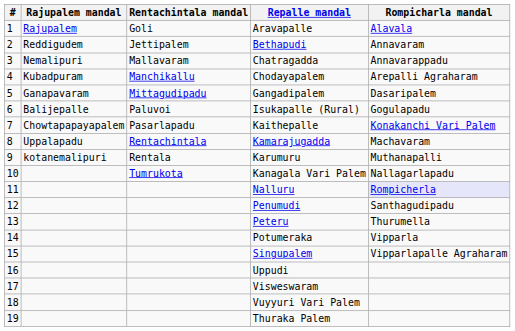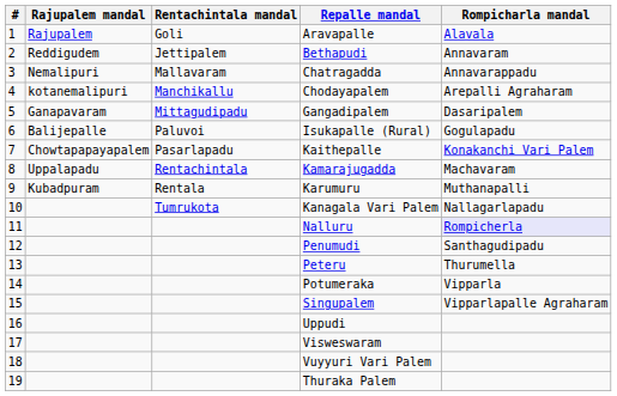 <table class="wikitable">
 <tr>
 <th>#</th>
 <th>Rajupalem mandal</th>
 <th>Rentachintala mandal</th>
 <th><a href='#'>Repalle mandal</a></th>
 <th>Rompicharla mandal</th>
 </tr>
 <tr>
 <td>1</td>
 <td><a href='#'>Rajupalem</a></td>
 <td>Goli</td>
 <td>Aravapalle</td>
 <td><a href='#'>Alavala</a></td>
 </tr>
 <tr>
 <td>2</td>
 <td>Reddigudem</td>
 <td>Jettipalem</td>
 <td><a href='#'>Bethapudi</a></td>
 <td>Annavaram</td>
 </tr>
 <tr>
 <td>3</td>
 <td>Nemalipuri</td>
 <td>Mallavaram</td>
 <td>Chatragadda</td>
 <td>Annavarappadu</td>
 </tr>
 <tr>
 <td>4</td>
-<td>Kubadpuram</td>
+<td>kotanemalipuri</td>
 <td><a href='#'>Manchikallu</a></td>
 <td>Chodayapalem</td>
 <td>Arepalli Agraharam</td>
 </tr>
 <tr>
 <td>5</td>
 <td>Ganapavaram</td>
 <td><a href='#'>Mittagudipadu</a></td>
 <td>Gangadipalem</td>
 <td>Dasaripalem</td>
 </tr>
 <tr>
 <td>6</td>
 <td>Balijepalle</td>
 <td>Paluvoi</td>
 <td>Isukapalle (Rural)</td>
 <td>Gogulapadu</td>
 </tr>
 <tr>
 <td>7</td>
 <td>Chowtapapayapalem</td>
 <td>Pasarlapadu</td>
 <td>Kaithepalle</td>
 <td><a href='#'>Konakanchi Vari Palem</a></td>
 </tr>
 <tr>
 <td>8</td>
 <td>Uppalapadu</td>
 <td><a href='#'>Rentachintala</a></td>
 <td><a href='#'>Kamarajugadda</a></td>
 <td>Machavaram</td>
 </tr>
 <tr>
 <td>9</td>
-<td>kotanemalipuri</td>
+<td>Kubadpuram</td>
 <td>Rentala</td>
 <td>Karumuru</td>
 <td>Muthanapalli</td>
 </tr>
 <tr>
 <td>10</td>
 <td></td>
 <td><a href='#'>Tumrukota</a></td>
 <td>Kanagala Vari Palem</td>
 <td>Nallagarlapadu</td>
 </tr>
 <tr>
 <td>11</td>
 <td></td>
 <td></td>
 <td><a href='#'>Nalluru</a></td>
 <td style="background: lavender;"><a href='#'>Rompicherla</a></td>
 </tr>
 <tr>
 <td>12</td>
 <td></td>
 <td></td>
 <td><a href='#'>Penumudi</a></td>
 <td>Santhagudipadu</td>
 </tr>
 <tr>
 <td>13</td>
 <td></td>
 <td></td>
 <td><a href='#'>Peteru</a></td>
 <td>Thurumella</td>
 </tr>
 <tr>
 <td>14</td>
 <td></td>
 <td></td>
 <td>Potumeraka</td>
 <td>Vipparla</td>
 </tr>
 <tr>
 <td>15</td>
 <td></td>
 <td></td>
 <td><a href='#'>Singupalem</a></td>
 <td>Vipparlapalle Agraharam</td>
 </tr>
 <tr>
 <td>16</td>
 <td></td>
 <td></td>
 <td>Uppudi</td>
 <td></td>
 </tr>
 <tr>
 <td>17</td>
 <td></td>
 <td></td>
 <td>Visweswaram</td>
 <td></td>
 </tr>
 <tr>
 <td>18</td>
 <td></td>
 <td></td>
 <td>Vuyyuri Vari Palem</td>
 <td></td>
 </tr>
 <tr>
 <td>19</td>
 <td></td>
 <td></td>
 <td>Thuraka Palem</td>
 <td></td>
 </tr>
 </table>
